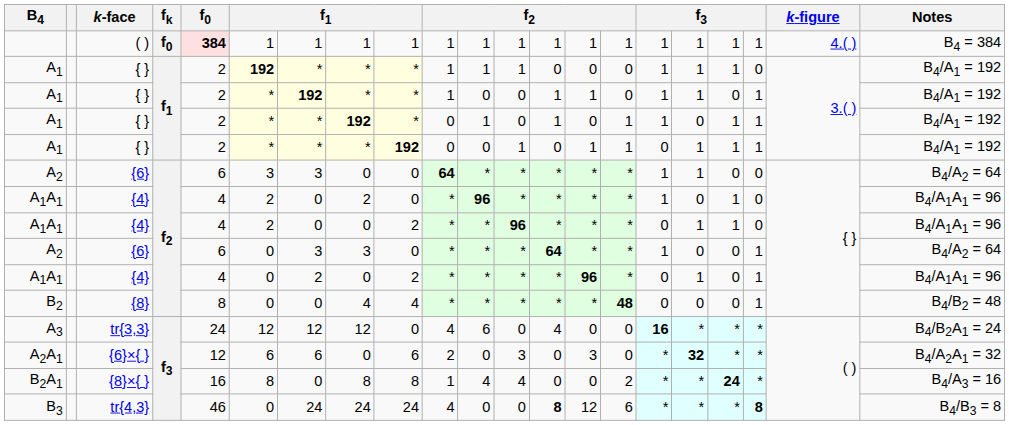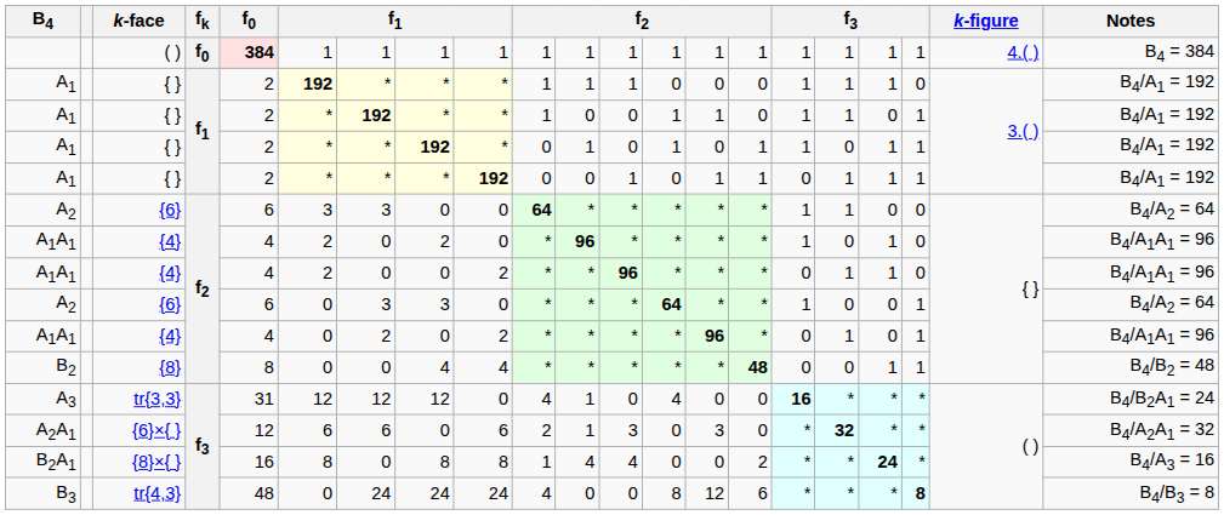 <table class=wikitable width=1100>
 <tr>
 <th>B<sub>4</sub></th>
 <th></th>
 <th><em>k</em>-face</th>
 <th>f<sub>k</sub></th>
 <th>f<sub>0</sub></th>
 <th colspan=4>f<sub>1</sub></th>
 <th colspan=6>f<sub>2</sub></th>
 <th colspan=4>f<sub>3</sub></th>
 <th><a href='#'><em>k</em>-figure</a></th>
 <th>Notes</th>
 </tr>
 <tr align=right>
 <td></td>
 <td></td>
 <td>( )</td>
 <th>f<sub>0</sub></th>
 <td BGCOLOR="#ffe0e0"><strong>384</strong></td>
 <td>1</td>
 <td>1</td>
 <td>1</td>
 <td>1</td>
 <td>1</td>
 <td>1</td>
 <td>1</td>
 <td>1</td>
 <td>1</td>
 <td>1</td>
 <td>1</td>
 <td>1</td>
 <td>1</td>
 <td>1</td>
 <td><a href='#'>4.( )</a></td>
 <td>B<sub>4</sub> = 384</td>
 </tr>
 <tr align=right>
 <td>A<sub>1</sub></td>
 <td></td>
 <td>{ }</td>
 <th rowspan=4>f<sub>1</sub></th>
 <td>2</td>
 <td BGCOLOR="#ffffe0"><strong>192</strong></td>
 <td BGCOLOR="#ffffe0">*</td>
 <td BGCOLOR="#ffffe0">*</td>
 <td BGCOLOR="#ffffe0">*</td>
 <td>1</td>
 <td>1</td>
 <td>1</td>
 <td>0</td>
 <td>0</td>
 <td>0</td>
 <td>1</td>
 <td>1</td>
 <td>1</td>
 <td>0</td>
 <td rowspan=4><a href='#'>3.( )</a></td>
 <td>B<sub>4</sub>/A<sub>1</sub> = 192</td>
 </tr>
 <tr align=right>
 <td>A<sub>1</sub></td>
 <td></td>
 <td>{ }</td>
 <td>2</td>
 <td BGCOLOR="#ffffe0">*</td>
 <td BGCOLOR="#ffffe0"><strong>192</strong></td>
 <td BGCOLOR="#ffffe0">*</td>
 <td BGCOLOR="#ffffe0">*</td>
 <td>1</td>
 <td>0</td>
 <td>0</td>
 <td>1</td>
 <td>1</td>
 <td>0</td>
 <td>1</td>
 <td>1</td>
 <td>0</td>
 <td>1</td>
 <td>B<sub>4</sub>/A<sub>1</sub> = 192</td>
 </tr>
 <tr align=right>
 <td>A<sub>1</sub></td>
 <td></td>
 <td>{ }</td>
 <td>2</td>
 <td BGCOLOR="#ffffe0">*</td>
 <td BGCOLOR="#ffffe0">*</td>
 <td BGCOLOR="#ffffe0"><strong>192</strong></td>
 <td BGCOLOR="#ffffe0">*</td>
 <td>0</td>
 <td>1</td>
 <td>0</td>
 <td>1</td>
 <td>0</td>
 <td>1</td>
 <td>1</td>
 <td>0</td>
 <td>1</td>
 <td>1</td>
 <td>B<sub>4</sub>/A<sub>1</sub> = 192</td>
 </tr>
 <tr align=right>
 <td>A<sub>1</sub></td>
 <td></td>
 <td>{ }</td>
 <td>2</td>
 <td BGCOLOR="#ffffe0">*</td>
 <td BGCOLOR="#ffffe0">*</td>
 <td BGCOLOR="#ffffe0">*</td>
 <td BGCOLOR="#ffffe0"><strong>192</strong></td>
 <td>0</td>
 <td>0</td>
 <td>1</td>
 <td>0</td>
 <td>1</td>
 <td>1</td>
 <td>0</td>
 <td>1</td>
 <td>1</td>
 <td>1</td>
 <td>B<sub>4</sub>/A<sub>1</sub> = 192</td>
 </tr>
 <tr align=right>
 <td>A<sub>2</sub></td>
 <td></td>
 <td><a href='#'>{6}</a></td>
 <th rowspan=6>f<sub>2</sub></th>
 <td>6</td>
 <td>3</td>
 <td>3</td>
 <td>0</td>
 <td>0</td>
 <td BGCOLOR="#e0ffe0"><strong>64</strong></td>
 <td BGCOLOR="#e0ffe0">*</td>
 <td BGCOLOR="#e0ffe0">*</td>
 <td BGCOLOR="#e0ffe0">*</td>
 <td BGCOLOR="#e0ffe0">*</td>
 <td BGCOLOR="#e0ffe0">*</td>
 <td>1</td>
 <td>1</td>
 <td>0</td>
 <td>0</td>
 <td rowspan=6>{ }</td>
 <td>B<sub>4</sub>/A<sub>2</sub> = 64</td>
 </tr>
 <tr align=right>
 <td>A<sub>1</sub>A<sub>1</sub></td>
 <td></td>
 <td><a href='#'>{4}</a></td>
 <td>4</td>
 <td>2</td>
 <td>0</td>
 <td>2</td>
 <td>0</td>
 <td BGCOLOR="#e0ffe0">*</td>
 <td BGCOLOR="#e0ffe0"><strong>96</strong></td>
 <td BGCOLOR="#e0ffe0">*</td>
 <td BGCOLOR="#e0ffe0">*</td>
 <td BGCOLOR="#e0ffe0">*</td>
 <td BGCOLOR="#e0ffe0">*</td>
 <td>1</td>
 <td>0</td>
 <td>1</td>
 <td>0</td>
 <td>B<sub>4</sub>/A<sub>1</sub>A<sub>1</sub> = 96</td>
 </tr>
 <tr align=right>
 <td>A<sub>1</sub>A<sub>1</sub></td>
 <td></td>
 <td><a href='#'>{4}</a></td>
 <td>4</td>
 <td>2</td>
 <td>0</td>
 <td>0</td>
 <td>2</td>
 <td BGCOLOR="#e0ffe0">*</td>
 <td BGCOLOR="#e0ffe0">*</td>
 <td BGCOLOR="#e0ffe0"><strong>96</strong></td>
 <td BGCOLOR="#e0ffe0">*</td>
 <td BGCOLOR="#e0ffe0">*</td>
 <td BGCOLOR="#e0ffe0">*</td>
 <td>0</td>
 <td>1</td>
 <td>1</td>
 <td>0</td>
 <td>B<sub>4</sub>/A<sub>1</sub>A<sub>1</sub> = 96</td>
 </tr>
 <tr align=right>
 <td>A<sub>2</sub></td>
 <td></td>
 <td><a href='#'>{6}</a></td>
 <td>6</td>
 <td>0</td>
 <td>3</td>
 <td>3</td>
 <td>0</td>
 <td BGCOLOR="#e0ffe0">*</td>
 <td BGCOLOR="#e0ffe0">*</td>
 <td BGCOLOR="#e0ffe0">*</td>
 <td BGCOLOR="#e0ffe0"><strong>64</strong></td>
 <td BGCOLOR="#e0ffe0">*</td>
 <td BGCOLOR="#e0ffe0">*</td>
 <td>1</td>
 <td>0</td>
 <td>0</td>
 <td>1</td>
 <td>B<sub>4</sub>/A<sub>2</sub> = 64</td>
 </tr>
 <tr align=right>
 <td>A<sub>1</sub>A<sub>1</sub></td>
 <td></td>
 <td><a href='#'>{4}</a></td>
 <td>4</td>
 <td>0</td>
 <td>2</td>
 <td>0</td>
 <td>2</td>
 <td BGCOLOR="#e0ffe0">*</td>
 <td BGCOLOR="#e0ffe0">*</td>
 <td BGCOLOR="#e0ffe0">*</td>
 <td BGCOLOR="#e0ffe0">*</td>
 <td BGCOLOR="#e0ffe0"><strong>96</strong></td>
 <td BGCOLOR="#e0ffe0">*</td>
 <td>0</td>
 <td>1</td>
 <td>0</td>
 <td>1</td>
 <td>B<sub>4</sub>/A<sub>1</sub>A<sub>1</sub> = 96</td>
 </tr>
 <tr align=right>
 <td>B<sub>2</sub></td>
 <td></td>
 <td><a href='#'>{8}</a></td>
 <td>8</td>
 <td>0</td>
 <td>0</td>
 <td>4</td>
 <td>4</td>
 <td BGCOLOR="#e0ffe0">*</td>
 <td BGCOLOR="#e0ffe0">*</td>
 <td BGCOLOR="#e0ffe0">*</td>
 <td BGCOLOR="#e0ffe0">*</td>
 <td BGCOLOR="#e0ffe0">*</td>
 <td BGCOLOR="#e0ffe0"><strong>48</strong></td>
 <td>0</td>
 <td>0</td>
-<td>0</td>
+<td>1</td>
 <td>1</td>
 <td>B<sub>4</sub>/B<sub>2</sub> = 48</td>
 </tr>
 <tr align=right>
 <td>A<sub>3</sub></td>
 <td></td>
 <td><a href='#'>tr{3,3}</a></td>
 <th rowspan=4>f<sub>3</sub></th>
-<td>24</td>
+<td>31</td>
 <td>12</td>
 <td>12</td>
 <td>12</td>
 <td>0</td>
 <td>4</td>
-<td>6</td>
+<td>1</td>
 <td>0</td>
 <td>4</td>
 <td>0</td>
 <td>0</td>
 <td BGCOLOR="#e0ffff"><strong>16</strong></td>
 <td BGCOLOR="#e0ffff">*</td>
 <td BGCOLOR="#e0ffff">*</td>
 <td BGCOLOR="#e0ffff">*</td>
 <td rowspan=4>( )</td>
 <td>B<sub>4</sub>/B<sub>2</sub>A<sub>1</sub> = 24</td>
 </tr>
 <tr align=right>
 <td>A<sub>2</sub>A<sub>1</sub></td>
 <td></td>
 <td><a href='#'>{6}×{ }</a></td>
 <td>12</td>
 <td>6</td>
 <td>6</td>
 <td>0</td>
 <td>6</td>
 <td>2</td>
-<td>0</td>
+<td>1</td>
 <td>3</td>
 <td>0</td>
 <td>3</td>
 <td>0</td>
 <td BGCOLOR="#e0ffff">*</td>
 <td BGCOLOR="#e0ffff"><strong>32</strong></td>
 <td BGCOLOR="#e0ffff">*</td>
 <td BGCOLOR="#e0ffff">*</td>
 <td>B<sub>4</sub>/A<sub>2</sub>A<sub>1</sub> = 32</td>
 </tr>
 <tr align=right>
 <td>B<sub>2</sub>A<sub>1</sub></td>
 <td></td>
 <td><a href='#'>{8}×{ }</a></td>
 <td>16</td>
 <td>8</td>
 <td>0</td>
 <td>8</td>
 <td>8</td>
 <td>1</td>
 <td>4</td>
 <td>4</td>
 <td>0</td>
 <td>0</td>
 <td>2</td>
 <td BGCOLOR="#e0ffff">*</td>
 <td BGCOLOR="#e0ffff">*</td>
 <td BGCOLOR="#e0ffff"><strong>24</strong></td>
 <td BGCOLOR="#e0ffff">*</td>
 <td>B<sub>4</sub>/A<sub>3</sub> = 16</td>
 </tr>
 <tr align=right>
 <td>B<sub>3</sub></td>
 <td></td>
 <td><a href='#'>tr{4,3}</a></td>
-<td>46</td>
+<td>48</td>
 <td>0</td>
 <td>24</td>
 <td>24</td>
 <td>24</td>
 <td>4</td>
 <td>0</td>
 <td>0</td>
-<td><strong>8</strong></td>
+<td>8</td>
 <td>12</td>
 <td>6</td>
 <td BGCOLOR="#e0ffff">*</td>
 <td BGCOLOR="#e0ffff">*</td>
 <td BGCOLOR="#e0ffff">*</td>
 <td BGCOLOR="#e0ffff"><strong>8</strong></td>
 <td>B<sub>4</sub>/B<sub>3</sub> = 8</td>
 </tr>
 </table>
